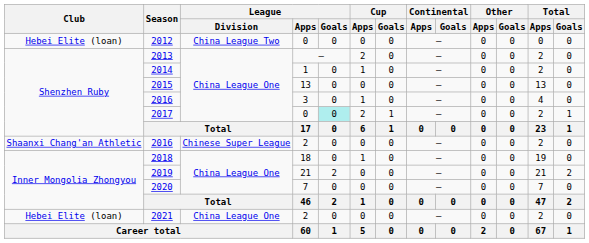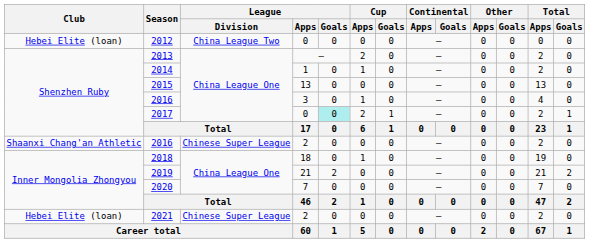 <table class="wikitable" style="text-align: center">
 <tr>
 <th rowspan="2">Club</th>
 <th rowspan="2">Season</th>
 <th colspan="3">League</th>
 <th colspan="2">Cup</th>
 <th colspan="2">Continental</th>
 <th colspan="2">Other</th>
 <th colspan="2">Total</th>
 </tr>
 <tr>
 <th>Division</th>
 <th>Apps</th>
 <th>Goals</th>
 <th>Apps</th>
 <th>Goals</th>
 <th>Apps</th>
 <th>Goals</th>
 <th>Apps</th>
 <th>Goals</th>
 <th>Apps</th>
 <th>Goals</th>
 </tr>
 <tr>
 <td><a href='#'>Hebei Elite</a> (loan)</td>
 <td><a href='#'>2012</a></td>
 <td><a href='#'>China League Two</a></td>
 <td>0</td>
 <td>0</td>
 <td>0</td>
 <td>0</td>
 <td colspan="2">–</td>
 <td>0</td>
 <td>0</td>
 <td>0</td>
 <td>0</td>
 </tr>
 <tr>
 <td rowspan="6"><a href='#'>Shenzhen Ruby</a></td>
 <td><a href='#'>2013</a></td>
 <td rowspan="5"><a href='#'>China League One</a></td>
 <td colspan="2">–</td>
 <td>2</td>
 <td>0</td>
 <td colspan="2">–</td>
 <td>0</td>
 <td>0</td>
 <td>2</td>
 <td>0</td>
 </tr>
 <tr>
 <td><a href='#'>2014</a></td>
 <td>1</td>
 <td>0</td>
 <td>1</td>
 <td>0</td>
 <td colspan="2">–</td>
 <td>0</td>
 <td>0</td>
 <td>2</td>
 <td>0</td>
 </tr>
 <tr>
 <td><a href='#'>2015</a></td>
 <td>13</td>
 <td>0</td>
 <td>0</td>
 <td>0</td>
 <td colspan="2">–</td>
 <td>0</td>
 <td>0</td>
 <td>13</td>
 <td>0</td>
 </tr>
 <tr>
 <td><a href='#'>2016</a></td>
 <td>3</td>
 <td>0</td>
 <td>1</td>
 <td>0</td>
 <td colspan="2">–</td>
 <td>0</td>
 <td>0</td>
 <td>4</td>
 <td>0</td>
 </tr>
 <tr>
 <td><a href='#'>2017</a></td>
 <td>0</td>
 <td style="background: paleturquoise;">0</td>
 <td>2</td>
 <td>1</td>
 <td colspan="2">–</td>
 <td>0</td>
 <td>0</td>
 <td>2</td>
 <td>1</td>
 </tr>
 <tr>
 <th colspan=2>Total</th>
 <th>17</th>
 <th>0</th>
 <th>6</th>
 <th>1</th>
 <th>0</th>
 <th>0</th>
 <th>0</th>
 <th>0</th>
 <th>23</th>
 <th>1</th>
 </tr>
 <tr>
 <td><a href='#'>Shaanxi Chang'an Athletic</a></td>
 <td><a href='#'>2016</a></td>
 <td><a href='#'>Chinese Super League</a></td>
 <td>2</td>
 <td>0</td>
 <td>0</td>
 <td>0</td>
 <td colspan="2">–</td>
 <td>0</td>
 <td>0</td>
 <td>2</td>
 <td>0</td>
 </tr>
 <tr>
 <td rowspan="4"><a href='#'>Inner Mongolia Zhongyou</a></td>
 <td><a href='#'>2018</a></td>
 <td rowspan="3"><a href='#'>China League One</a></td>
 <td>18</td>
 <td>0</td>
 <td>1</td>
 <td>0</td>
 <td colspan="2">–</td>
 <td>0</td>
 <td>0</td>
 <td>19</td>
 <td>0</td>
 </tr>
 <tr>
 <td><a href='#'>2019</a></td>
 <td>21</td>
 <td>2</td>
 <td>0</td>
 <td>0</td>
 <td colspan="2">–</td>
 <td>0</td>
 <td>0</td>
 <td>21</td>
 <td>2</td>
 </tr>
 <tr>
 <td><a href='#'>2020</a></td>
 <td>7</td>
 <td>0</td>
 <td>0</td>
 <td>0</td>
 <td colspan="2">–</td>
 <td>0</td>
 <td>0</td>
 <td>7</td>
 <td>0</td>
 </tr>
 <tr>
 <th colspan=2>Total</th>
 <th>46</th>
 <th>2</th>
 <th>1</th>
 <th>0</th>
 <th>0</th>
 <th>0</th>
 <th>0</th>
 <th>0</th>
 <th>47</th>
 <th>2</th>
 </tr>
 <tr>
 <td><a href='#'>Hebei Elite</a> (loan)</td>
 <td><a href='#'>2021</a></td>
-<td><a href='#'>China League One</a></td>
+<td><a href='#'>Chinese Super League</a></td>
 <td>2</td>
 <td>0</td>
 <td>0</td>
 <td>0</td>
 <td colspan="2">–</td>
 <td>0</td>
 <td>0</td>
 <td>2</td>
 <td>0</td>
 </tr>
 <tr>
 <th colspan=3>Career total</th>
 <th>60</th>
 <th>1</th>
 <th>5</th>
 <th>0</th>
 <th>0</th>
 <th>0</th>
 <th>2</th>
 <th>0</th>
 <th>67</th>
 <th>1</th>
 </tr>
 </table>
